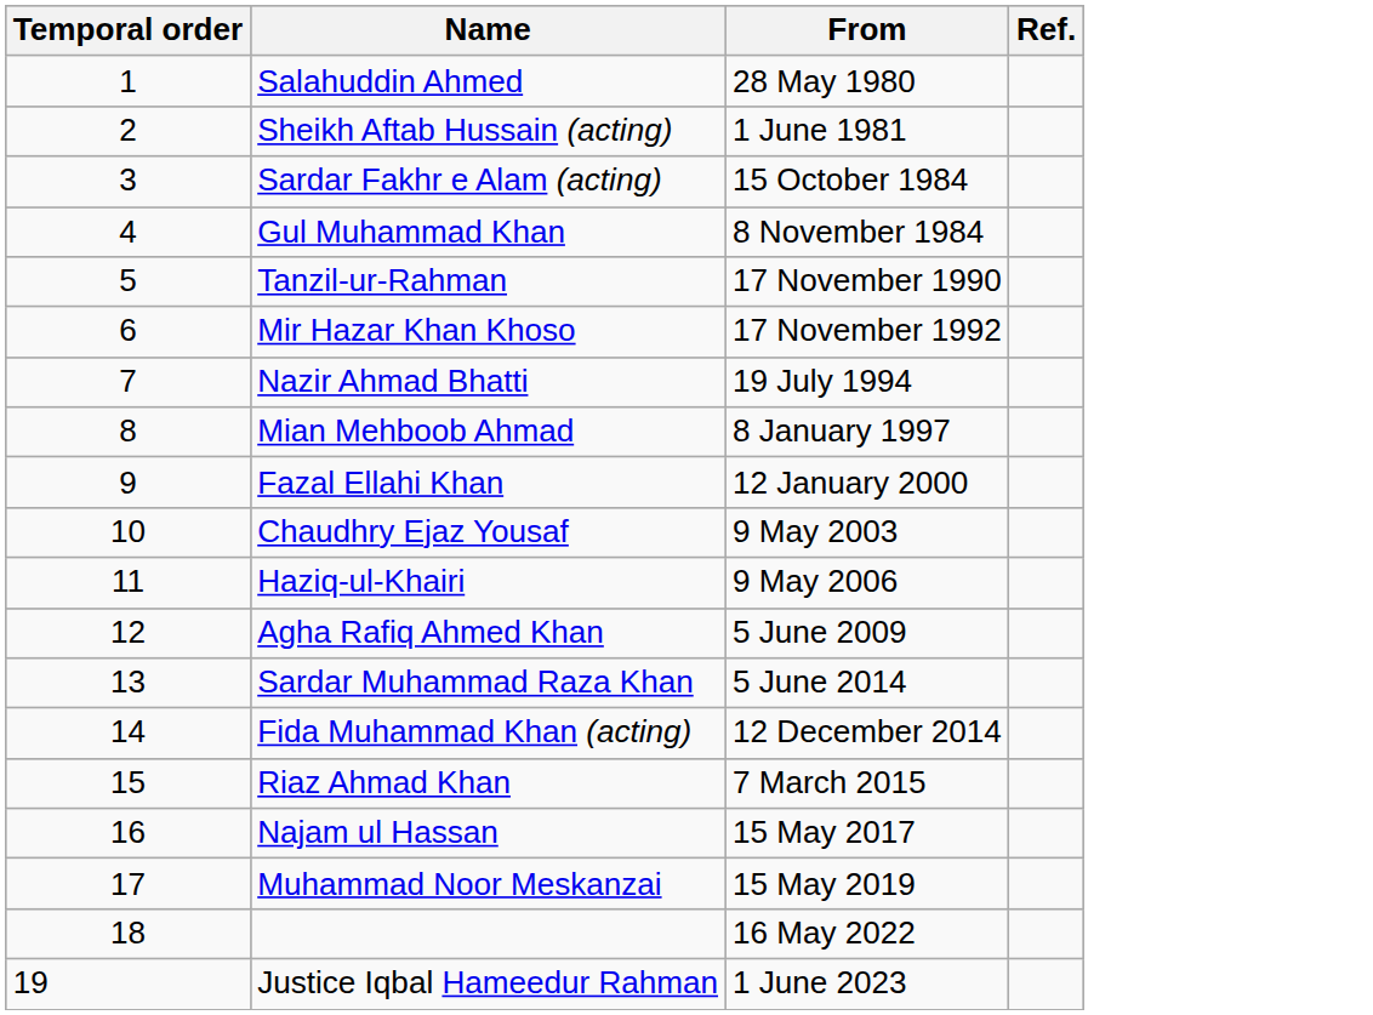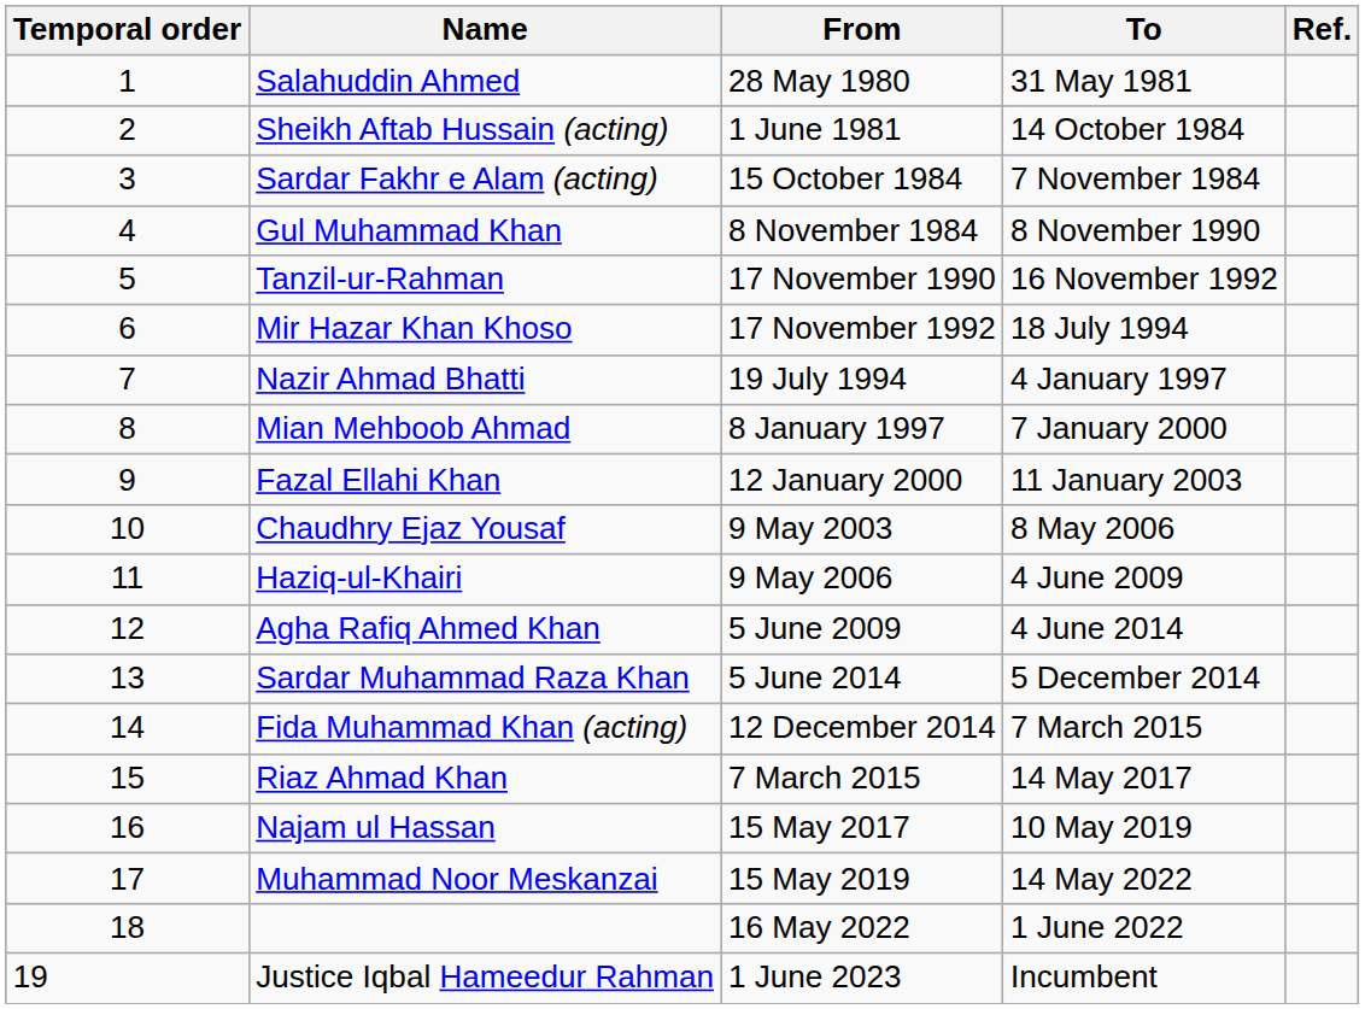 <table class="wikitable">
 <tr>
 <th>Temporal order</th>
 <th>Name</th>
 <th>From</th>
+<th>To</th>
 <th>Ref.</th>
 </tr>
 <tr>
 <td style="text-align:center;">1</td>
 <td><a href='#'>Salahuddin Ahmed</a></td>
 <td>28 May 1980</td>
+<td>31 May 1981</td>
 <td></td>
 </tr>
 <tr>
 <td style="text-align:center;">2</td>
 <td><a href='#'>Sheikh Aftab Hussain</a> <em>(acting)</em></td>
 <td>1 June 1981</td>
+<td>14 October 1984</td>
 <td></td>
 </tr>
 <tr>
 <td style="text-align:center;">3</td>
 <td><a href='#'>Sardar Fakhr e Alam</a> <em>(acting)</em></td>
 <td>15 October 1984</td>
+<td>7 November 1984</td>
 <td></td>
 </tr>
 <tr>
 <td style="text-align:center;">4</td>
 <td><a href='#'>Gul Muhammad Khan</a></td>
 <td>8 November 1984</td>
+<td>8 November 1990</td>
 <td></td>
 </tr>
 <tr>
 <td style="text-align:center;">5</td>
 <td><a href='#'>Tanzil-ur-Rahman</a></td>
 <td>17 November 1990</td>
+<td>16 November 1992</td>
 <td></td>
 </tr>
 <tr>
 <td style="text-align:center;">6</td>
 <td><a href='#'>Mir Hazar Khan Khoso</a></td>
 <td>17 November 1992</td>
+<td>18 July 1994</td>
 <td></td>
 </tr>
 <tr>
 <td style="text-align:center;">7</td>
 <td><a href='#'>Nazir Ahmad Bhatti</a></td>
 <td>19 July 1994</td>
+<td>4 January 1997</td>
 <td></td>
 </tr>
 <tr>
 <td style="text-align:center;">8</td>
 <td><a href='#'>Mian Mehboob Ahmad</a></td>
 <td>8 January 1997</td>
+<td>7 January 2000</td>
 <td></td>
 </tr>
 <tr>
 <td style="text-align:center;">9</td>
 <td><a href='#'>Fazal Ellahi Khan</a></td>
 <td>12 January 2000</td>
+<td>11 January 2003</td>
 <td></td>
 </tr>
 <tr>
 <td style="text-align:center;">10</td>
 <td><a href='#'>Chaudhry Ejaz Yousaf</a></td>
 <td>9 May 2003</td>
+<td>8 May 2006</td>
 <td></td>
 </tr>
 <tr>
 <td style="text-align:center;">11</td>
 <td><a href='#'>Haziq-ul-Khairi</a></td>
 <td>9 May 2006</td>
+<td>4 June 2009</td>
 <td></td>
 </tr>
 <tr>
 <td style="text-align:center;">12</td>
 <td><a href='#'>Agha Rafiq Ahmed Khan</a></td>
 <td>5 June 2009</td>
+<td>4 June 2014</td>
 <td></td>
 </tr>
 <tr>
 <td style="text-align:center;">13</td>
 <td><a href='#'>Sardar Muhammad Raza Khan</a></td>
 <td>5 June 2014</td>
+<td>5 December 2014</td>
 <td></td>
 </tr>
 <tr>
 <td style="text-align:center;">14</td>
 <td><a href='#'>Fida Muhammad Khan</a> <em>(acting)</em></td>
 <td>12 December 2014</td>
+<td>7 March 2015</td>
 <td></td>
 </tr>
 <tr>
 <td style="text-align:center;">15</td>
 <td><a href='#'>Riaz Ahmad Khan</a></td>
 <td>7 March 2015</td>
+<td>14 May 2017</td>
 <td></td>
 </tr>
 <tr>
 <td style="text-align:center;">16</td>
 <td><a href='#'>Najam ul Hassan</a></td>
 <td>15 May 2017</td>
+<td>10 May 2019</td>
 <td></td>
 </tr>
 <tr>
 <td style="text-align:center;">17</td>
 <td><a href='#'>Muhammad Noor Meskanzai</a></td>
 <td>15 May 2019</td>
+<td>14 May 2022</td>
 <td></td>
 </tr>
 <tr>
 <td style="text-align:center;">18</td>
 <td></td>
 <td>16 May 2022</td>
+<td>1 June 2022</td>
 <td></td>
 </tr>
 <tr>
 <td>19</td>
 <td>Justice Iqbal <a href='#'>Hameedur Rahman</a></td>
 <td>1 June 2023</td>
+<td>Incumbent</td>
 <td></td>
 </tr>
 </table>
